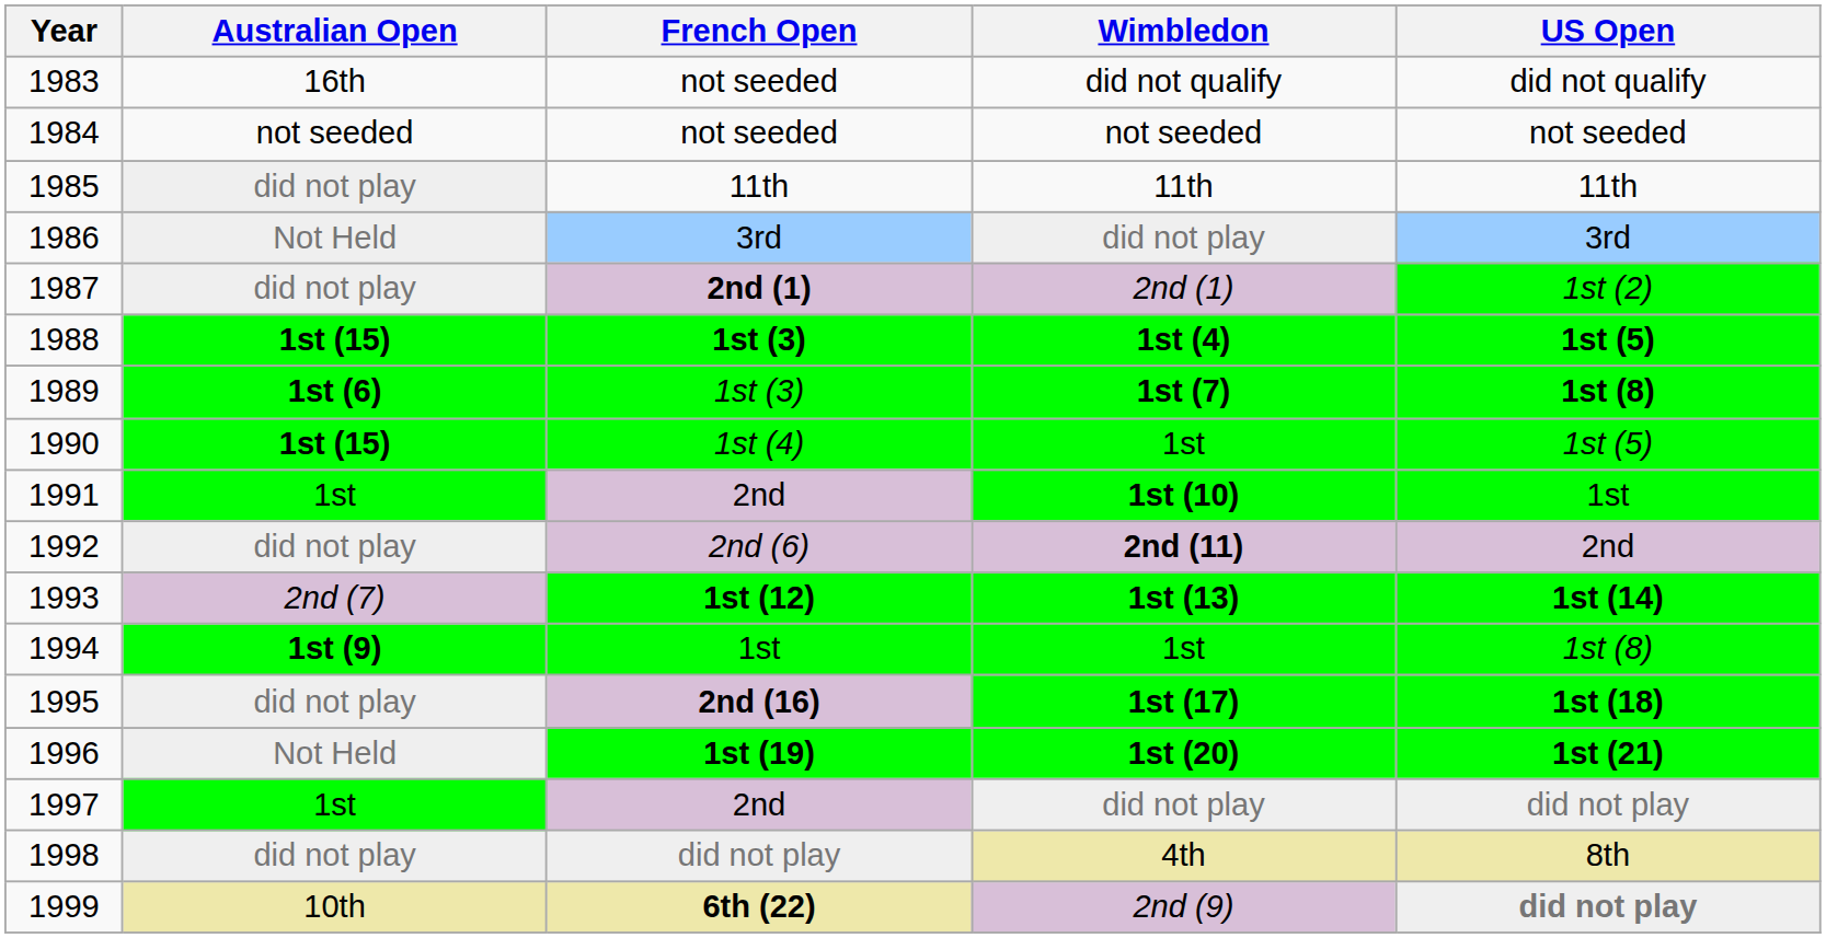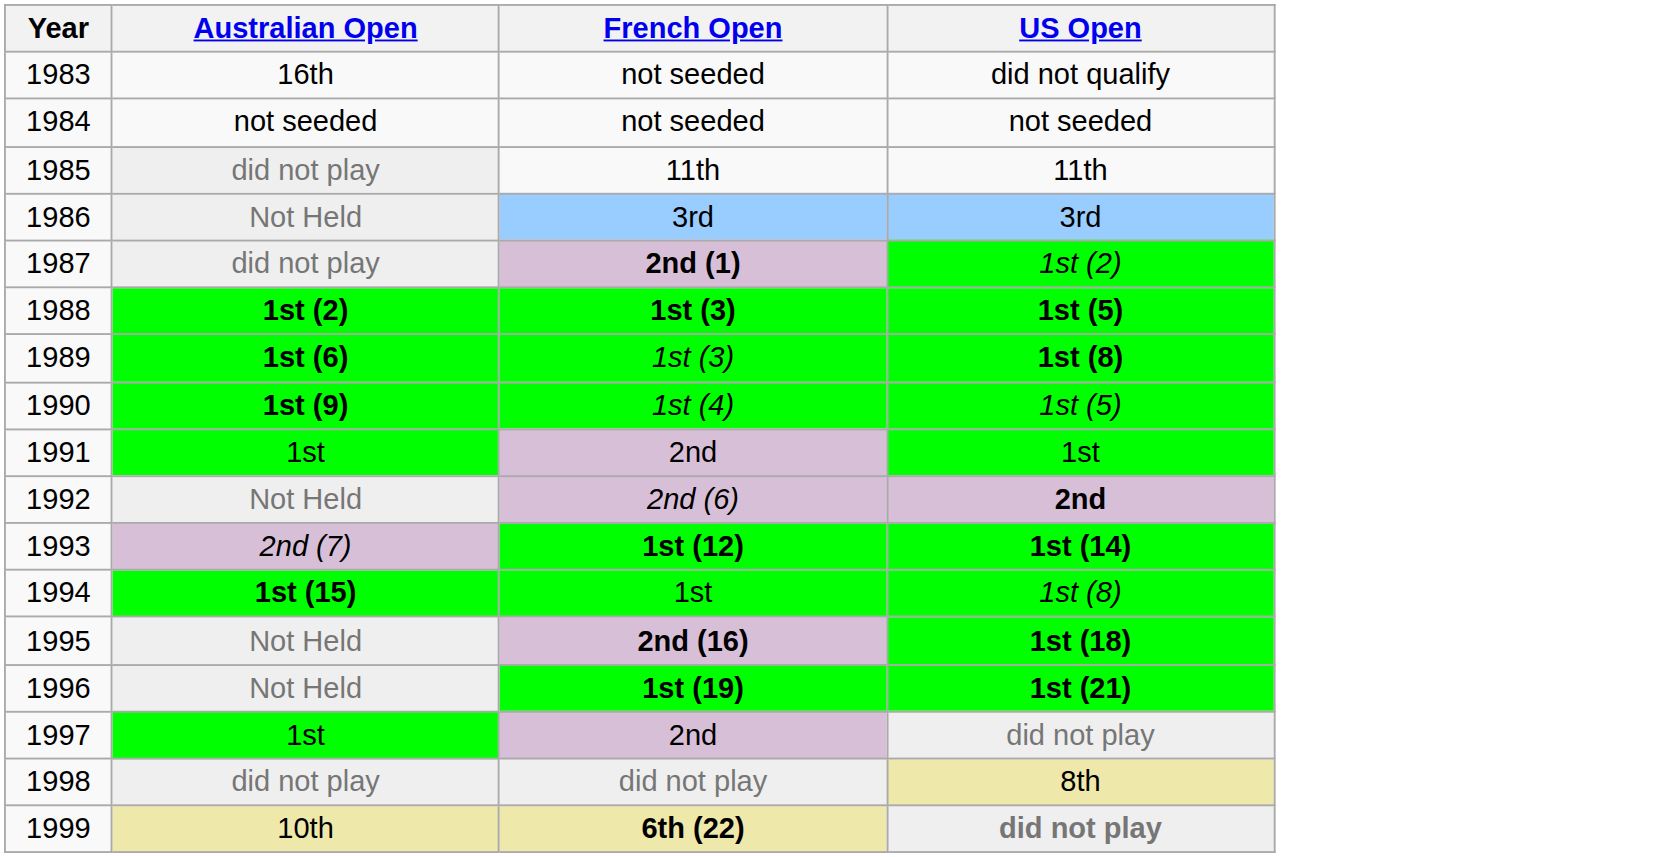 <table class=wikitable style=font-size:97%;text-align:center>
 <tr>
 <th width=50>Year</th>
 <th width=200><a href='#'>Australian Open</a></th>
 <th width=200><a href='#'>French Open</a></th>
-<th width=200><a href='#'>Wimbledon</a></th>
 <th width=200><a href='#'>US Open</a></th>
 </tr>
 <tr>
 <td>1983</td>
 <td>16th</td>
 <td>not seeded</td>
 <td>did not qualify</td>
-<td>did not qualify</td>
 </tr>
 <tr>
 <td>1984</td>
-<td>not seeded</td>
 <td>not seeded</td>
 <td>not seeded</td>
 <td>not seeded</td>
 </tr>
 <tr>
 <td>1985</td>
 <td style="color:#767676; background:#efefef">did not play</td>
 <td>11th</td>
 <td>11th</td>
-<td>11th</td>
 </tr>
 <tr>
 <td>1986</td>
 <td style="color:#767676; background:#efefef">Not Held</td>
 <td bgcolor=#99ccff>3rd</td>
-<td style="color:#767676; background:#efefef">did not play</td>
 <td bgcolor=#99ccff>3rd</td>
 </tr>
 <tr>
 <td>1987</td>
 <td style="color:#767676; background:#efefef">did not play</td>
 <td bgcolor=#D8BFD8><strong>2nd (1)</strong></td>
-<td bgcolor=#D8BFD8><em>2nd (1)</em></td>
 <td bgcolor=#00FF00><em>1st (2)</em></td>
 </tr>
 <tr>
 <td>1988</td>
-<td bgcolor=#00FF00><strong>1st (15)</strong></td>
+<td bgcolor=#00FF00><strong>1st (2)</strong></td>
 <td bgcolor=#00FF00><strong>1st (3)</strong></td>
-<td bgcolor=#00FF00><strong>1st (4)</strong></td>
 <td bgcolor=#00FF00><strong>1st (5)</strong></td>
 </tr>
 <tr>
 <td>1989</td>
 <td bgcolor=#00FF00><strong>1st (6)</strong></td>
 <td bgcolor=#00FF00><em>1st (3)</em></td>
-<td bgcolor=#00FF00><strong>1st (7)</strong></td>
 <td bgcolor=#00FF00><strong>1st (8)</strong></td>
 </tr>
 <tr>
 <td>1990</td>
-<td bgcolor=#00FF00><strong>1st (15)</strong></td>
+<td bgcolor=#00FF00><strong>1st (9)</strong></td>
 <td bgcolor=#00FF00><em>1st (4)</em></td>
-<td bgcolor=#00FF00>1st</td>
 <td bgcolor=#00FF00><em>1st (5)</em></td>
 </tr>
 <tr>
 <td>1991</td>
 <td bgcolor=#00FF00>1st</td>
 <td bgcolor=#D8BFD8>2nd</td>
-<td bgcolor=#00FF00><strong>1st (10)</strong></td>
 <td bgcolor=#00FF00>1st</td>
 </tr>
 <tr>
 <td>1992</td>
-<td style="color:#767676; background:#efefef">did not play</td>
+<td style="color:#767676; background:#efefef">Not Held</td>
 <td bgcolor=#D8BFD8><em>2nd (6)</em></td>
-<td bgcolor=#D8BFD8><strong>2nd (11)</strong></td>
-<td bgcolor=#D8BFD8>2nd</td>
+<td bgcolor=#D8BFD8><strong>2nd</strong></td>
 </tr>
 <tr>
 <td>1993</td>
 <td bgcolor=#D8BFD8><em>2nd (7)</em></td>
 <td bgcolor=#00FF00><strong>1st (12)</strong></td>
-<td bgcolor=#00FF00><strong>1st (13)</strong></td>
 <td bgcolor=#00FF00><strong>1st (14)</strong></td>
 </tr>
 <tr>
 <td>1994</td>
-<td bgcolor=#00FF00><strong>1st (9)</strong></td>
-<td bgcolor=#00FF00>1st</td>
+<td bgcolor=#00FF00><strong>1st (15)</strong></td>
 <td bgcolor=#00FF00>1st</td>
 <td bgcolor=#00FF00><em>1st (8)</em></td>
 </tr>
 <tr>
 <td>1995</td>
-<td style="color:#767676; background:#efefef">did not play</td>
+<td style="color:#767676; background:#efefef">Not Held</td>
 <td bgcolor=#D8BFD8><strong>2nd (16)</strong></td>
-<td bgcolor=#00FF00><strong>1st (17)</strong></td>
 <td bgcolor=#00FF00><strong>1st (18)</strong></td>
 </tr>
 <tr>
 <td>1996</td>
 <td style="color:#767676; background:#efefef">Not Held</td>
 <td bgcolor=#00FF00><strong>1st (19)</strong></td>
-<td bgcolor=#00FF00><strong>1st (20)</strong></td>
 <td bgcolor=#00FF00><strong>1st (21)</strong></td>
 </tr>
 <tr>
 <td>1997</td>
 <td bgcolor=#00FF00>1st</td>
 <td bgcolor=#D8BFD8>2nd</td>
 <td style="color:#767676; background:#efefef">did not play</td>
-<td style="color:#767676; background:#efefef">did not play</td>
 </tr>
 <tr>
 <td>1998</td>
 <td style="color:#767676; background:#efefef">did not play</td>
 <td style="color:#767676; background:#efefef">did not play</td>
-<td bgcolor=#EEE8AA>4th</td>
 <td bgcolor=#EEE8AA>8th</td>
 </tr>
 <tr>
 <td>1999</td>
 <td bgcolor=#EEE8AA>10th</td>
 <td bgcolor=#EEE8AA><strong>6th (22)</strong></td>
-<td bgcolor=#D8BFD8><em>2nd (9)</em></td>
 <td style="color:#767676; background:#efefef"><strong>did not play</strong></td>
 </tr>
 </table>
